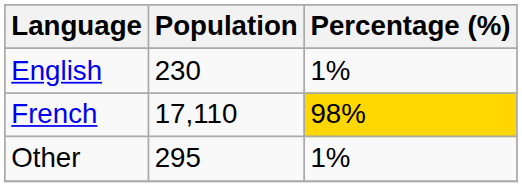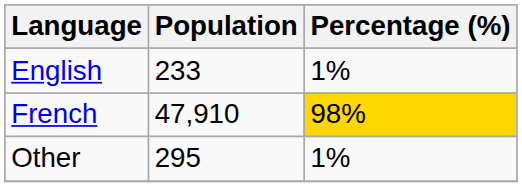 <table class="wikitable">
 <tr>
 <th>Language</th>
 <th>Population</th>
 <th>Percentage (%)</th>
 </tr>
 <tr>
 <td><a href='#'>English</a></td>
-<td>230</td>
+<td>233</td>
 <td>1%</td>
 </tr>
 <tr>
 <td><a href='#'>French</a></td>
-<td>17,110</td>
+<td>47,910</td>
 <td style="background: gold;">98%</td>
 </tr>
 <tr>
 <td>Other</td>
 <td>295</td>
 <td>1%</td>
 </tr>
 <tr>
 </tr>
 </table>
